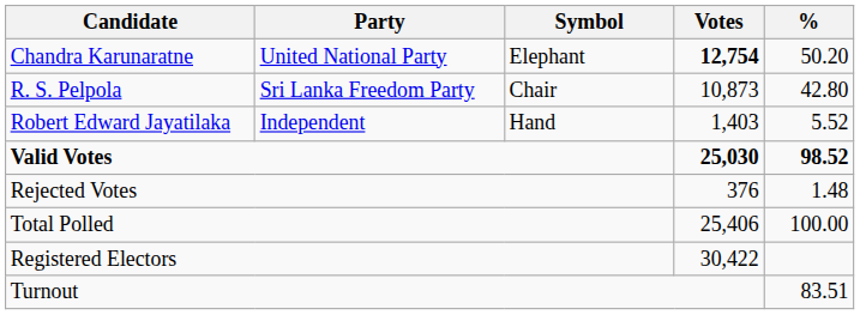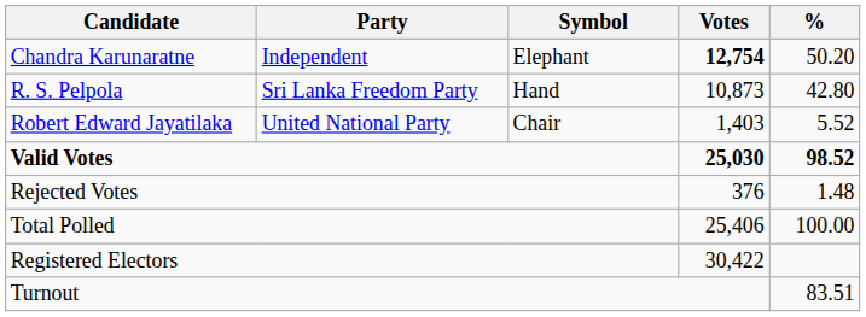 <table class="wikitable" border="1" style="text-align:right;">
 <tr>
 <th align=left width="180">Candidate</th>
 <th align=left width="180">Party</th>
 <th align=left width="120">Symbol</th>
 <th align=left width="60">Votes</th>
 <th align=left width="60">%</th>
 </tr>
 <tr>
 <td align=left><a href='#'>Chandra Karunaratne</a></td>
-<td align=left><a href='#'>United National Party</a></td>
+<td align=left><a href='#'>Independent</a></td>
 <td align=left>Elephant</td>
 <td><strong>12,754</strong></td>
 <td>50.20</td>
 </tr>
 <tr>
 <td align=left><a href='#'>R. S. Pelpola</a></td>
 <td align=left><a href='#'>Sri Lanka Freedom Party</a></td>
-<td align=left>Chair</td>
+<td align=left>Hand</td>
 <td>10,873</td>
 <td>42.80</td>
 </tr>
 <tr>
 <td align=left><a href='#'>Robert Edward Jayatilaka</a></td>
-<td align=left><a href='#'>Independent</a></td>
-<td align=left>Hand</td>
+<td align=left><a href='#'>United National Party</a></td>
+<td align=left>Chair</td>
 <td>1,403</td>
 <td>5.52</td>
 </tr>
 <tr>
 <td align=left colspan=3><strong>Valid Votes</strong></td>
 <td><strong>25,030</strong></td>
 <td><strong>98.52</strong></td>
 </tr>
 <tr>
 <td align=left colspan=3>Rejected Votes</td>
 <td>376</td>
 <td>1.48</td>
 </tr>
 <tr>
 <td align=left colspan=3>Total Polled</td>
 <td>25,406</td>
 <td>100.00</td>
 </tr>
 <tr>
 <td align=left colspan=3>Registered Electors</td>
 <td>30,422</td>
 <td></td>
 </tr>
 <tr>
 <td align=left colspan=4>Turnout</td>
 <td>83.51</td>
 </tr>
 </table>
